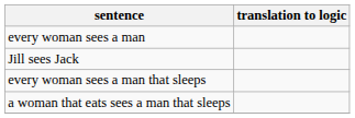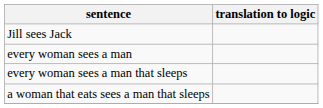 <table class=wikitable>
 <tr>
 <th>sentence</th>
 <th>translation to logic</th>
 </tr>
 <tr>
-<td>every woman sees a man</td>
+<td>Jill sees Jack</td>
 <td></td>
 </tr>
 <tr>
-<td>Jill sees Jack</td>
+<td>every woman sees a man</td>
 <td></td>
 </tr>
 <tr>
 <td>every woman sees a man that sleeps</td>
 <td></td>
 </tr>
 <tr>
 <td>a woman that eats sees a man that sleeps</td>
 <td></td>
 </tr>
 <tr>
 </tr>
 </table>
